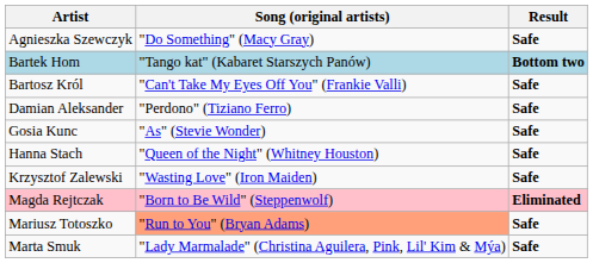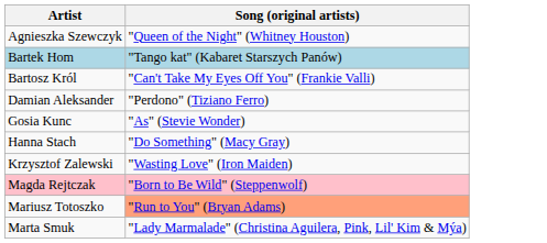 <table class=wikitable>
 <tr>
 <th>Artist</th>
 <th>Song (original artists)</th>
-<th>Result</th>
 </tr>
 <tr>
 <td>Agnieszka Szewczyk</td>
-<td>"<a href='#'>Do Something</a>" (<a href='#'>Macy Gray</a>)</td>
-<td><strong>Safe</strong></td>
+<td>"<a href='#'>Queen of the Night</a>" (<a href='#'>Whitney Houston</a>)</td>
 </tr>
 <tr style="background:lightblue;">
 <td>Bartek Hom</td>
 <td>"Tango kat" (Kabaret Starszych Panów)</td>
-<td><strong>Bottom two</strong></td>
 </tr>
 <tr>
 <td>Bartosz Król</td>
 <td>"<a href='#'>Can't Take My Eyes Off You</a>" (<a href='#'>Frankie Valli</a>)</td>
-<td><strong>Safe</strong></td>
 </tr>
 <tr>
 <td>Damian Aleksander</td>
 <td>"Perdono" (<a href='#'>Tiziano Ferro</a>)</td>
-<td><strong>Safe</strong></td>
 </tr>
 <tr>
 <td>Gosia Kunc</td>
 <td>"<a href='#'>As</a>" (<a href='#'>Stevie Wonder</a>)</td>
-<td><strong>Safe</strong></td>
 </tr>
 <tr>
 <td>Hanna Stach</td>
-<td>"<a href='#'>Queen of the Night</a>" (<a href='#'>Whitney Houston</a>)</td>
-<td><strong>Safe</strong></td>
+<td>"<a href='#'>Do Something</a>" (<a href='#'>Macy Gray</a>)</td>
 </tr>
 <tr>
 <td>Krzysztof Zalewski</td>
 <td>"<a href='#'>Wasting Love</a>" (<a href='#'>Iron Maiden</a>)</td>
-<td><strong>Safe</strong></td>
 </tr>
 <tr style="background:pink;">
 <td>Magda Rejtczak</td>
 <td>"<a href='#'>Born to Be Wild</a>" (<a href='#'>Steppenwolf</a>)</td>
-<td><strong>Eliminated</strong></td>
 </tr>
 <tr>
 <td>Mariusz Totoszko</td>
 <td style="background: lightsalmon;">"<a href='#'>Run to You</a>" (<a href='#'>Bryan Adams</a>)</td>
-<td><strong>Safe</strong></td>
 </tr>
 <tr>
 <td>Marta Smuk</td>
 <td>"<a href='#'>Lady Marmalade</a>" (<a href='#'>Christina Aguilera</a>, <a href='#'>Pink</a>, <a href='#'>Lil' Kim</a> & <a href='#'>Mýa</a>)</td>
-<td><strong>Safe</strong></td>
 </tr>
 </table>
